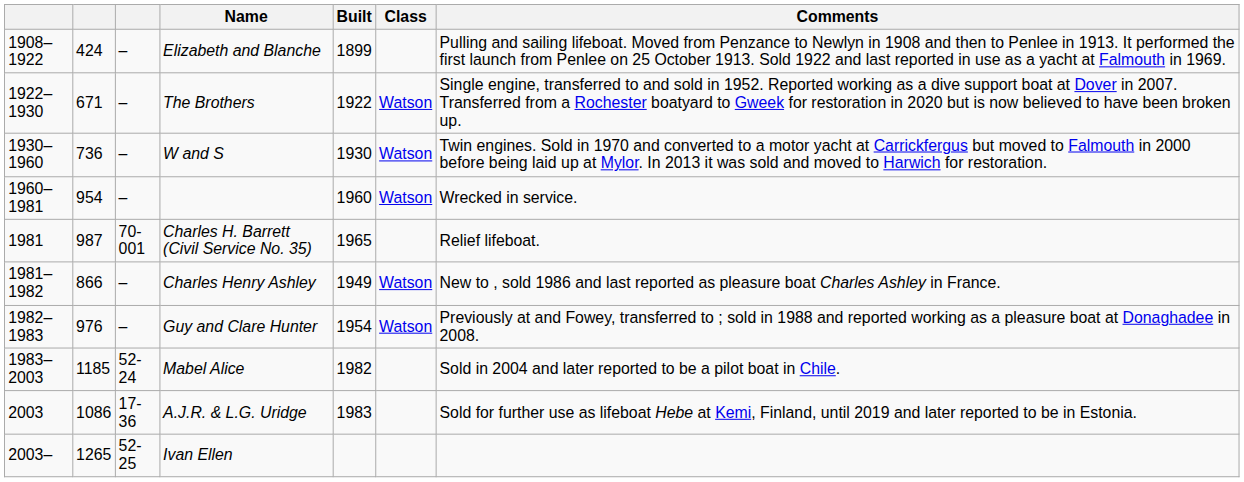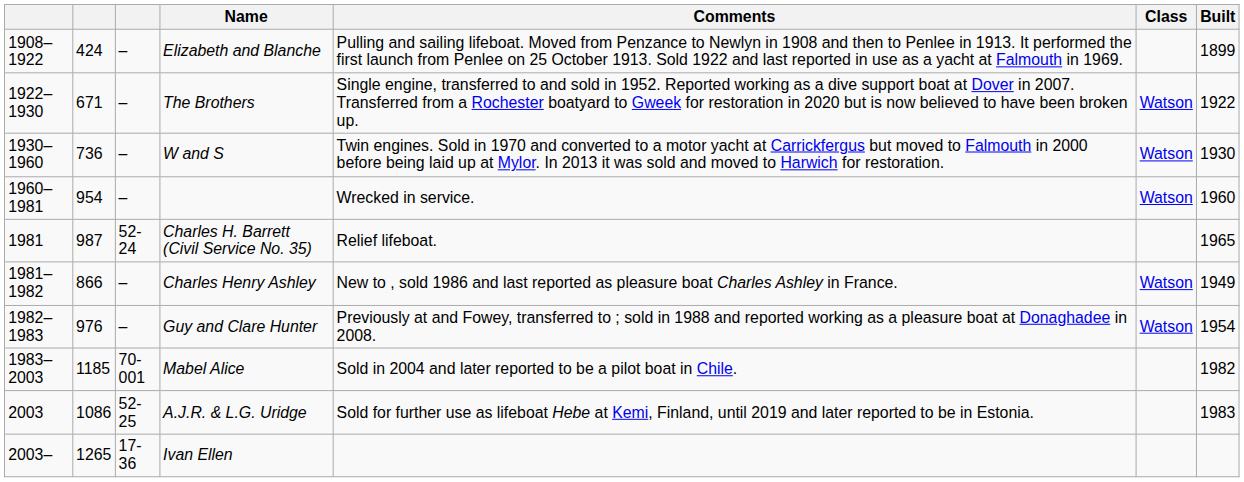 <table class="wikitable sortable">
 <tr>
 <th></th>
 <th></th>
 <th></th>
 <th>Name</th>
+<th class=unsortable>Comments</th>
+<th>Class</th>
 <th>Built</th>
-<th>Class</th>
-<th class=unsortable>Comments</th>
 </tr>
 <tr>
 <td>1908–1922</td>
 <td>424</td>
 <td>–</td>
 <td><em>Elizabeth and Blanche</em></td>
+<td>Pulling and sailing lifeboat. Moved from Penzance to Newlyn in 1908 and then to Penlee in 1913. It performed the first launch from Penlee on 25 October 1913. Sold 1922 and last reported in use as a yacht at <a href='#'>Falmouth</a> in 1969.</td>
+<td></td>
 <td>1899</td>
-<td></td>
-<td>Pulling and sailing lifeboat. Moved from Penzance to Newlyn in 1908 and then to Penlee in 1913. It performed the first launch from Penlee on 25 October 1913. Sold 1922 and last reported in use as a yacht at <a href='#'>Falmouth</a> in 1969.</td>
 </tr>
 <tr>
 <td>1922–1930</td>
 <td>671</td>
 <td>–</td>
 <td><em>The Brothers</em></td>
+<td>Single engine, transferred to  and sold in 1952. Reported working as a dive support boat at <a href='#'>Dover</a> in 2007. Transferred from a <a href='#'>Rochester</a> boatyard to <a href='#'>Gweek</a> for restoration in 2020 but is now believed to have been broken up.</td>
+<td><a href='#'>Watson</a></td>
 <td>1922</td>
-<td><a href='#'>Watson</a></td>
-<td>Single engine, transferred to  and sold in 1952. Reported working as a dive support boat at <a href='#'>Dover</a> in 2007. Transferred from a <a href='#'>Rochester</a> boatyard to <a href='#'>Gweek</a> for restoration in 2020 but is now believed to have been broken up.</td>
 </tr>
 <tr>
 <td>1930–1960</td>
 <td>736</td>
 <td>–</td>
 <td><em>W and S</em></td>
+<td>Twin engines. Sold in 1970 and converted to a motor yacht at <a href='#'>Carrickfergus</a> but moved to <a href='#'>Falmouth</a> in 2000 before being laid up at <a href='#'>Mylor</a>. In 2013 it was sold and moved to <a href='#'>Harwich</a> for restoration.</td>
+<td><a href='#'>Watson</a></td>
 <td>1930</td>
-<td><a href='#'>Watson</a></td>
-<td>Twin engines. Sold in 1970 and converted to a motor yacht at <a href='#'>Carrickfergus</a> but moved to <a href='#'>Falmouth</a> in 2000 before being laid up at <a href='#'>Mylor</a>. In 2013 it was sold and moved to <a href='#'>Harwich</a> for restoration.</td>
 </tr>
 <tr>
 <td>1960–1981</td>
 <td>954</td>
 <td>–</td>
 <td><em></em></td>
+<td>Wrecked in service.</td>
+<td><a href='#'>Watson</a></td>
 <td>1960</td>
-<td><a href='#'>Watson</a></td>
-<td>Wrecked in service.</td>
 </tr>
 <tr>
 <td>1981</td>
 <td>987</td>
-<td>70-001</td>
+<td>52-24</td>
 <td><em>Charles H. Barrett (Civil Service No. 35)</em></td>
+<td>Relief lifeboat.</td>
+<td></td>
 <td>1965</td>
-<td></td>
-<td>Relief lifeboat.</td>
 </tr>
 <tr>
 <td>1981–1982</td>
 <td>866</td>
 <td>–</td>
 <td><em>Charles Henry Ashley</em></td>
+<td>New to , sold 1986 and last reported as pleasure boat <em>Charles Ashley</em> in France.</td>
+<td><a href='#'>Watson</a></td>
 <td>1949</td>
-<td><a href='#'>Watson</a></td>
-<td>New to , sold 1986 and last reported as pleasure boat <em>Charles Ashley</em> in France.</td>
 </tr>
 <tr>
 <td>1982–1983</td>
 <td>976</td>
 <td>–</td>
 <td><em>Guy and Clare Hunter</em></td>
+<td>Previously at  and Fowey, transferred to ; sold in 1988 and reported working as a pleasure boat at <a href='#'>Donaghadee</a> in 2008.</td>
+<td><a href='#'>Watson</a></td>
 <td>1954</td>
-<td><a href='#'>Watson</a></td>
-<td>Previously at  and Fowey, transferred to ; sold in 1988 and reported working as a pleasure boat at <a href='#'>Donaghadee</a> in 2008.</td>
 </tr>
 <tr>
 <td>1983–2003</td>
 <td>1185</td>
-<td>52-24</td>
+<td>70-001</td>
 <td><em>Mabel Alice</em></td>
+<td>Sold in 2004 and later reported to be a pilot boat in <a href='#'>Chile</a>.</td>
+<td></td>
 <td>1982</td>
-<td></td>
-<td>Sold in 2004 and later reported to be a pilot boat in <a href='#'>Chile</a>.</td>
 </tr>
 <tr>
 <td>2003</td>
 <td>1086</td>
-<td>17-36</td>
+<td>52-25</td>
 <td><em>A.J.R. & L.G. Uridge</em></td>
+<td>Sold for further use as lifeboat <em>Hebe</em> at <a href='#'>Kemi</a>, Finland, until 2019 and later reported to be in Estonia.</td>
+<td></td>
 <td>1983</td>
-<td></td>
-<td>Sold for further use as lifeboat <em>Hebe</em> at <a href='#'>Kemi</a>, Finland, until 2019 and later reported to be in Estonia.</td>
 </tr>
 <tr>
 <td>2003–</td>
 <td>1265</td>
-<td>52-25</td>
+<td>17-36</td>
 <td><em>Ivan Ellen</em></td>
 <td></td>
 <td></td>
 <td></td>
 </tr>
 </table>
